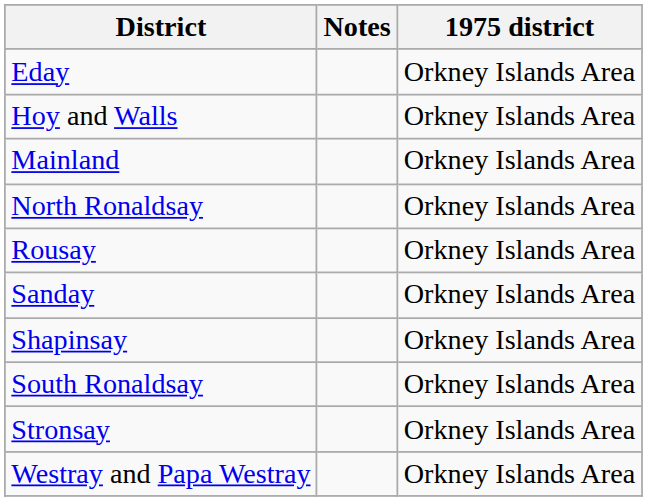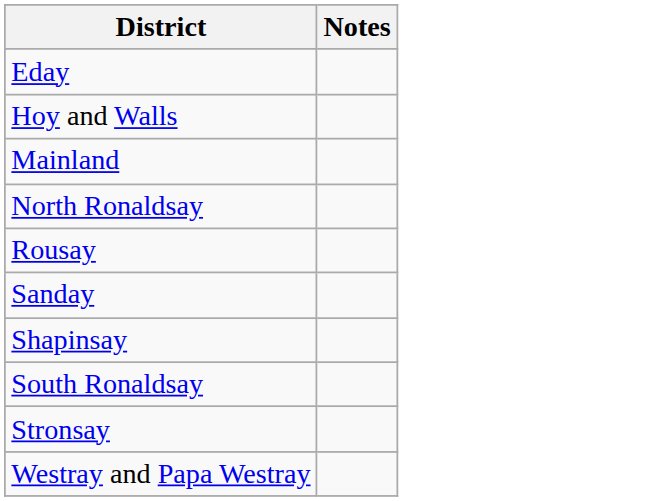 <table class="wikitable">
 <tr>
 <th>District</th>
 <th>Notes</th>
-<th>1975 district</th>
 </tr>
 <tr>
 <td><a href='#'>Eday</a></td>
 <td></td>
-<td>Orkney Islands Area</td>
 </tr>
 <tr>
 <td><a href='#'>Hoy</a> and <a href='#'>Walls</a></td>
 <td></td>
-<td>Orkney Islands Area</td>
 </tr>
 <tr>
 <td><a href='#'>Mainland</a></td>
 <td></td>
-<td>Orkney Islands Area</td>
 </tr>
 <tr>
 <td><a href='#'>North Ronaldsay</a></td>
 <td></td>
-<td>Orkney Islands Area</td>
 </tr>
 <tr>
 <td><a href='#'>Rousay</a></td>
 <td></td>
-<td>Orkney Islands Area</td>
 </tr>
 <tr>
 <td><a href='#'>Sanday</a></td>
 <td></td>
-<td>Orkney Islands Area</td>
 </tr>
 <tr>
 <td><a href='#'>Shapinsay</a></td>
 <td></td>
-<td>Orkney Islands Area</td>
 </tr>
 <tr>
 <td><a href='#'>South Ronaldsay</a></td>
 <td></td>
-<td>Orkney Islands Area</td>
 </tr>
 <tr>
 <td><a href='#'>Stronsay</a></td>
 <td></td>
-<td>Orkney Islands Area</td>
 </tr>
 <tr>
 <td><a href='#'>Westray</a> and <a href='#'>Papa Westray</a></td>
 <td></td>
-<td>Orkney Islands Area</td>
 </tr>
 </table>
